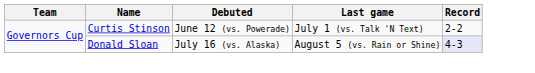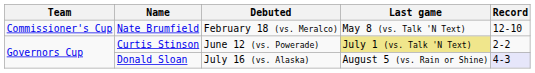 <table class="wikitable">
 <tr>
 <th>Team</th>
 <th>Name</th>
 <th>Debuted</th>
 <th>Last game</th>
 <th>Record</th>
 </tr>
 <tr>
+<td><a href='#'>Commissioner's Cup</a></td>
+<td> <a href='#'>Nate Brumfield</a></td>
+<td>February 18 <small>(vs. Meralco)</small></td>
+<td>May 8 <small>(vs. Talk 'N Text)</small></td>
+<td>12-10</td>
+</tr>
+<tr>
 <td rowspan=2><a href='#'>Governors Cup</a></td>
 <td> <a href='#'>Curtis Stinson</a></td>
 <td>June 12 <small>(vs. Powerade)</small></td>
-<td>July 1 <small>(vs. Talk 'N Text)</small></td>
+<td style="background: khaki;">July 1 <small>(vs. Talk 'N Text)</small></td>
 <td>2-2</td>
 </tr>
 <tr>
 <td> <a href='#'>Donald Sloan</a></td>
 <td>July 16 <small>(vs. Alaska)</small></td>
 <td>August 5 <small>(vs. Rain or Shine)</small></td>
 <td style="background: lavender;">4-3</td>
 </tr>
 </table>
